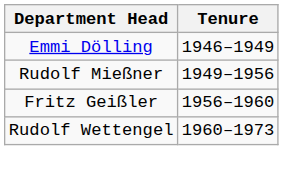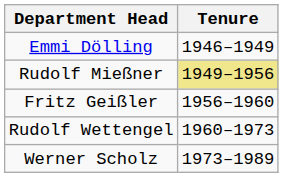 <table class="wikitable" style="text-align: center;">
 <tr>
 <th>Department Head</th>
 <th>Tenure</th>
 </tr>
 <tr>
 <td><a href='#'>Emmi Dölling</a></td>
 <td>1946–1949</td>
 </tr>
 <tr>
 <td>Rudolf Mießner</td>
-<td>1949–1956</td>
+<td style="background: khaki;">1949–1956</td>
 </tr>
 <tr>
 <td>Fritz Geißler</td>
 <td>1956–1960</td>
 </tr>
 <tr>
 <td>Rudolf Wettengel</td>
 <td>1960–1973</td>
 </tr>
+<tr>
+<td>Werner Scholz</td>
+<td>1973–1989</td>
+</tr>
 </table>
